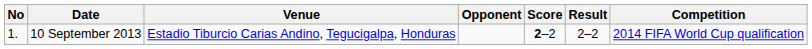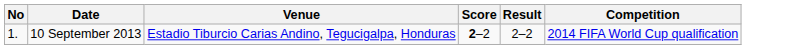 <table class="wikitable" style="font-size:85%;">
 <tr>
 <th>No</th>
 <th>Date</th>
 <th>Venue</th>
-<th>Opponent</th>
 <th>Score</th>
 <th>Result</th>
 <th>Competition</th>
 </tr>
 <tr>
 <td>1.</td>
 <td>10 September 2013</td>
 <td><a href='#'>Estadio Tiburcio Carias Andino</a>, <a href='#'>Tegucigalpa</a>, <a href='#'>Honduras</a></td>
-<td></td>
 <td align=center><strong>2</strong>–2</td>
 <td align=center>2–2</td>
 <td><a href='#'>2014 FIFA World Cup qualification</a></td>
 </tr>
 </table>
